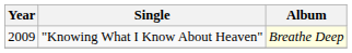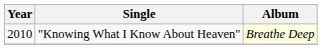 <table class="wikitable">
 <tr>
 <th>Year</th>
 <th>Single</th>
 <th>Album</th>
 </tr>
 <tr>
-<td>2009</td>
+<td>2010</td>
 <td>"Knowing What I Know About Heaven"</td>
 <td style="background: lightyellow;"><em>Breathe Deep</em></td>
 </tr>
 <tr>
 </tr>
 </table>
